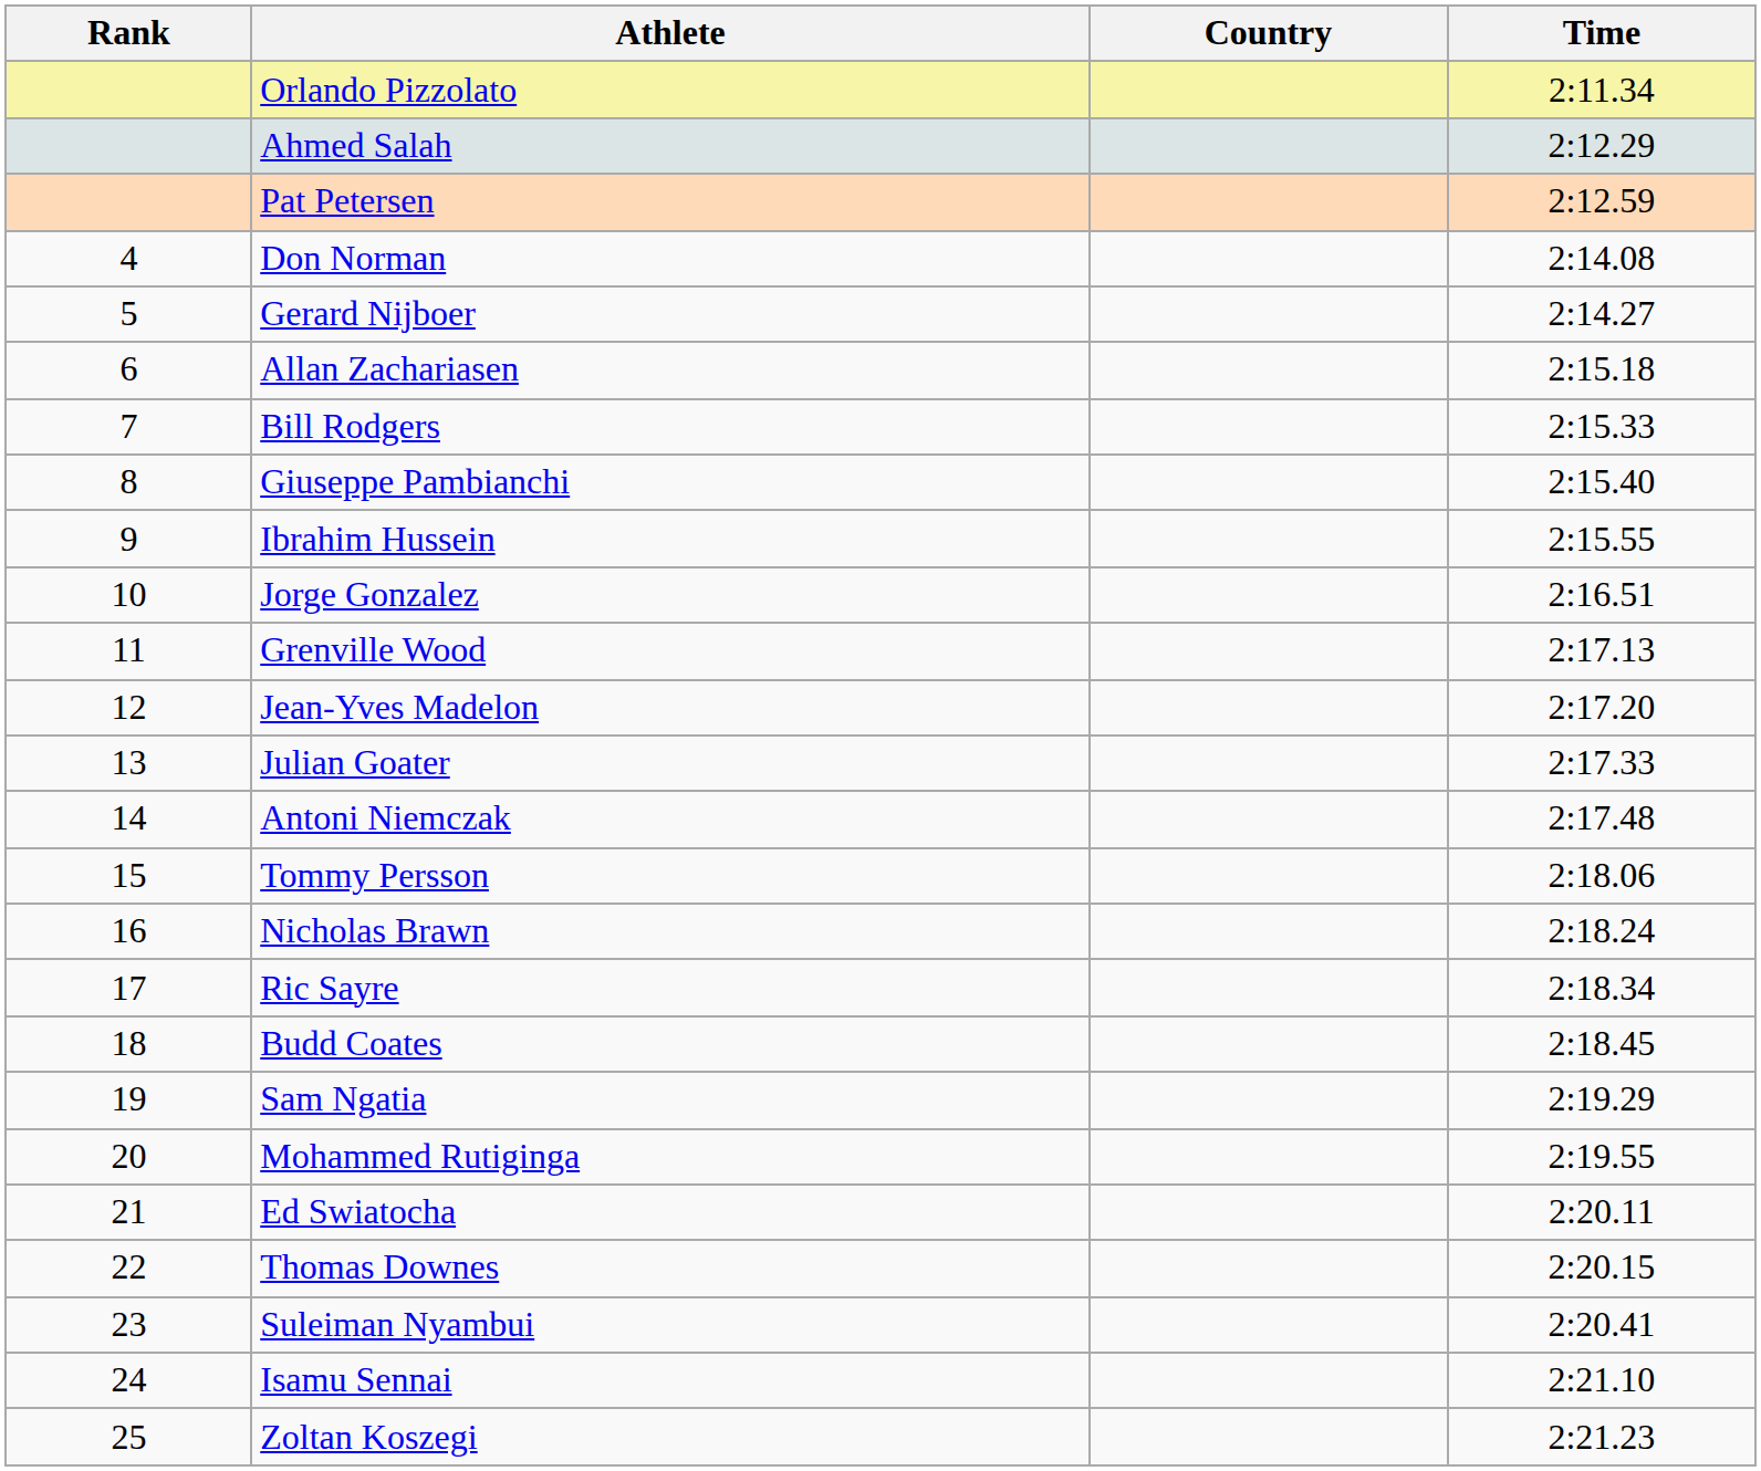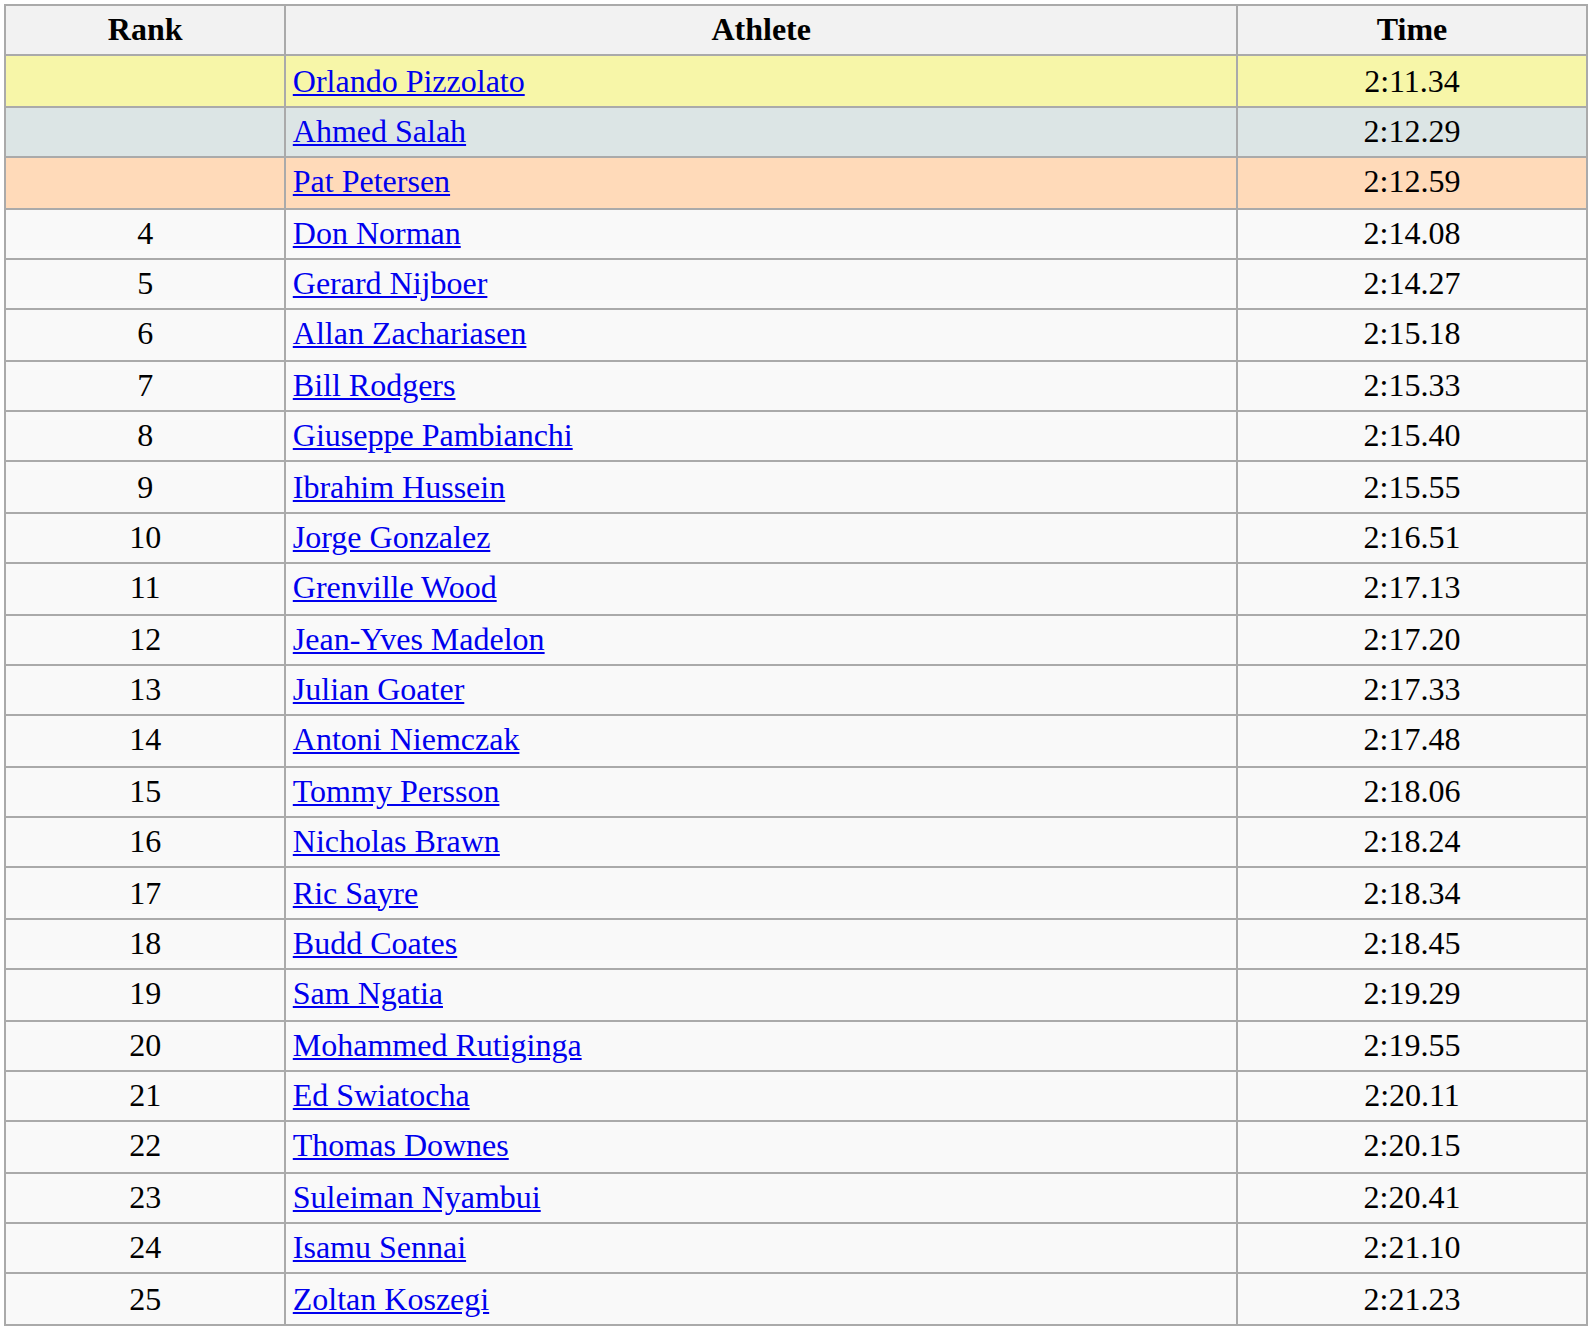 <table class="wikitable" width=50% style="font-size:100%; text-align:left;">
 <tr>
 <th>Rank</th>
 <th>Athlete</th>
-<th>Country</th>
 <th>Time</th>
 </tr>
 <tr bgcolor="#F7F6A8">
 <td align=center></td>
 <td><a href='#'>Orlando Pizzolato</a></td>
-<td></td>
 <td align=center>2:11.34</td>
 </tr>
 <tr bgcolor="#DCE5E5">
 <td align=center></td>
 <td><a href='#'>Ahmed Salah</a></td>
-<td></td>
 <td align=center>2:12.29</td>
 </tr>
 <tr bgcolor="#FFDAB9">
 <td align=center></td>
 <td><a href='#'>Pat Petersen</a></td>
-<td></td>
 <td align=center>2:12.59</td>
 </tr>
 <tr>
 <td align=center>4</td>
 <td><a href='#'>Don Norman</a></td>
-<td></td>
 <td align=center>2:14.08</td>
 </tr>
 <tr>
 <td align=center>5</td>
 <td><a href='#'>Gerard Nijboer</a></td>
-<td></td>
 <td align=center>2:14.27</td>
 </tr>
 <tr>
 <td align=center>6</td>
 <td><a href='#'>Allan Zachariasen</a></td>
-<td></td>
 <td align=center>2:15.18</td>
 </tr>
 <tr>
 <td align=center>7</td>
 <td><a href='#'>Bill Rodgers</a></td>
-<td></td>
 <td align=center>2:15.33</td>
 </tr>
 <tr>
 <td align=center>8</td>
 <td><a href='#'>Giuseppe Pambianchi</a></td>
-<td></td>
 <td align=center>2:15.40</td>
 </tr>
 <tr>
 <td align=center>9</td>
 <td><a href='#'>Ibrahim Hussein</a></td>
-<td></td>
 <td align=center>2:15.55</td>
 </tr>
 <tr>
 <td align=center>10</td>
 <td><a href='#'>Jorge Gonzalez</a></td>
-<td></td>
 <td align=center>2:16.51</td>
 </tr>
 <tr>
 <td align=center>11</td>
 <td><a href='#'>Grenville Wood</a></td>
-<td></td>
 <td align=center>2:17.13</td>
 </tr>
 <tr>
 <td align=center>12</td>
 <td><a href='#'>Jean-Yves Madelon</a></td>
-<td></td>
 <td align=center>2:17.20</td>
 </tr>
 <tr>
 <td align=center>13</td>
 <td><a href='#'>Julian Goater</a></td>
-<td></td>
 <td align=center>2:17.33</td>
 </tr>
 <tr>
 <td align=center>14</td>
 <td><a href='#'>Antoni Niemczak</a></td>
-<td></td>
 <td align="center">2:17.48</td>
 </tr>
 <tr>
 <td align=center>15</td>
 <td><a href='#'>Tommy Persson</a></td>
-<td></td>
 <td align=center>2:18.06</td>
 </tr>
 <tr>
 <td align=center>16</td>
 <td><a href='#'>Nicholas Brawn</a></td>
-<td></td>
 <td align=center>2:18.24</td>
 </tr>
 <tr>
 <td align=center>17</td>
 <td><a href='#'>Ric Sayre</a></td>
-<td></td>
 <td align=center>2:18.34</td>
 </tr>
 <tr>
 <td align=center>18</td>
 <td><a href='#'>Budd Coates</a></td>
-<td></td>
 <td align=center>2:18.45</td>
 </tr>
 <tr>
 <td align=center>19</td>
 <td><a href='#'>Sam Ngatia</a></td>
-<td></td>
 <td align=center>2:19.29</td>
 </tr>
 <tr>
 <td align=center>20</td>
 <td><a href='#'>Mohammed Rutiginga</a></td>
-<td></td>
 <td align=center>2:19.55</td>
 </tr>
 <tr>
 <td align=center>21</td>
 <td><a href='#'>Ed Swiatocha</a></td>
-<td></td>
 <td align=center>2:20.11</td>
 </tr>
 <tr>
 <td align=center>22</td>
 <td><a href='#'>Thomas Downes</a></td>
-<td></td>
 <td align=center>2:20.15</td>
 </tr>
 <tr>
 <td align=center>23</td>
 <td><a href='#'>Suleiman Nyambui</a></td>
-<td></td>
 <td align=center>2:20.41</td>
 </tr>
 <tr>
 <td align=center>24</td>
 <td><a href='#'>Isamu Sennai</a></td>
-<td></td>
 <td align=center>2:21.10</td>
 </tr>
 <tr>
 <td align=center>25</td>
 <td><a href='#'>Zoltan Koszegi</a></td>
-<td></td>
 <td align=center>2:21.23</td>
 </tr>
 </table>
